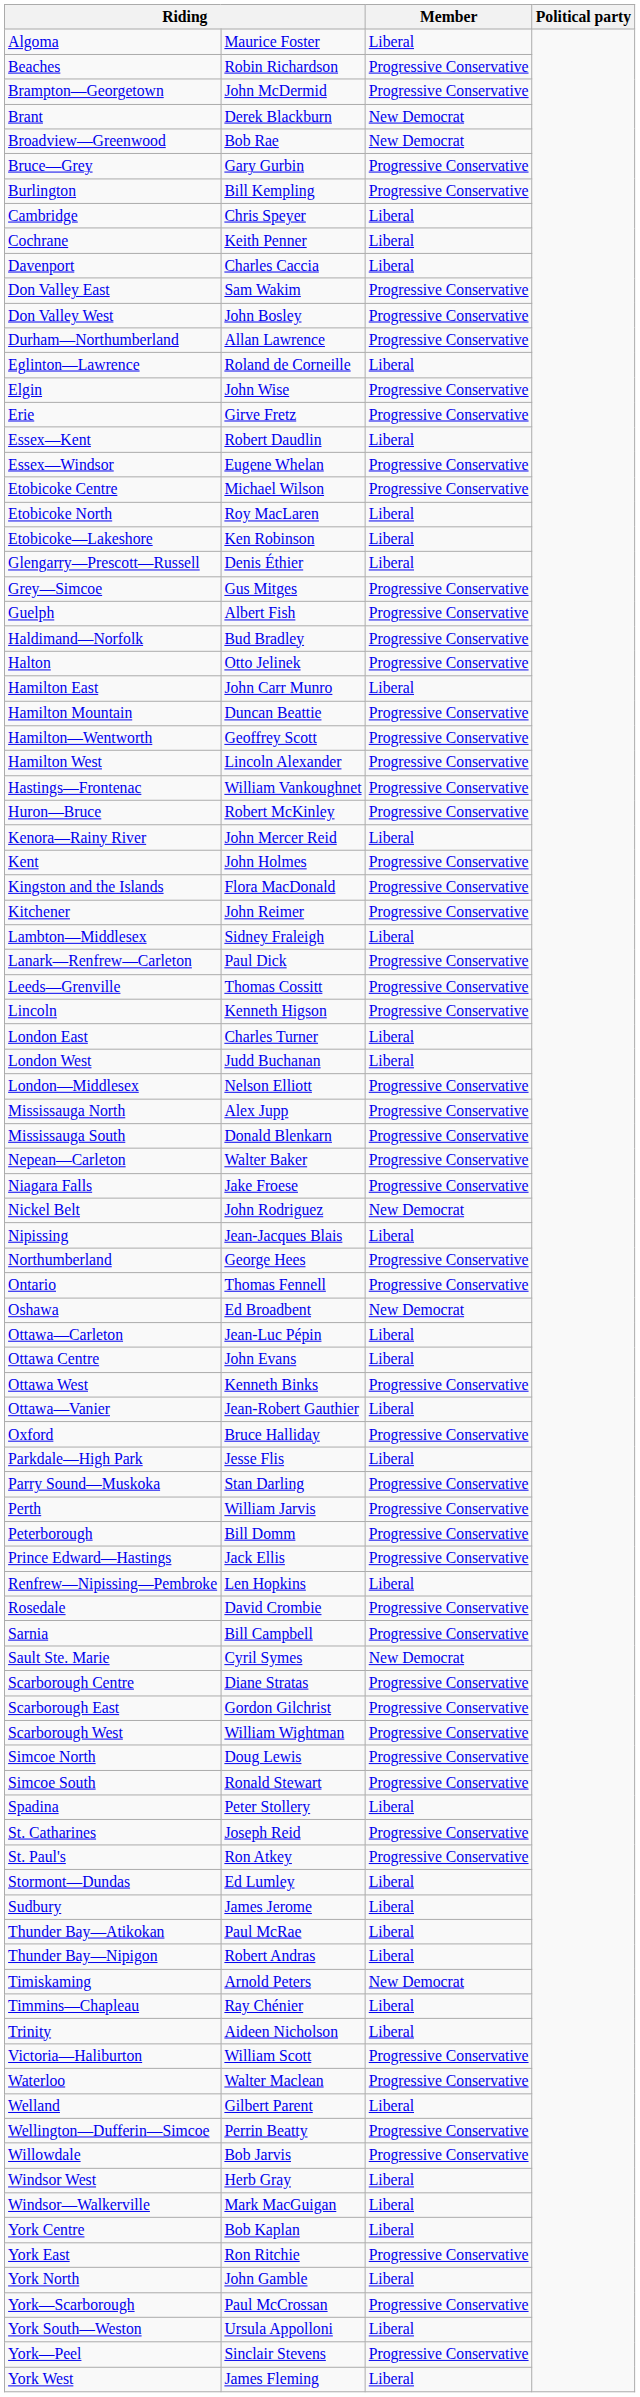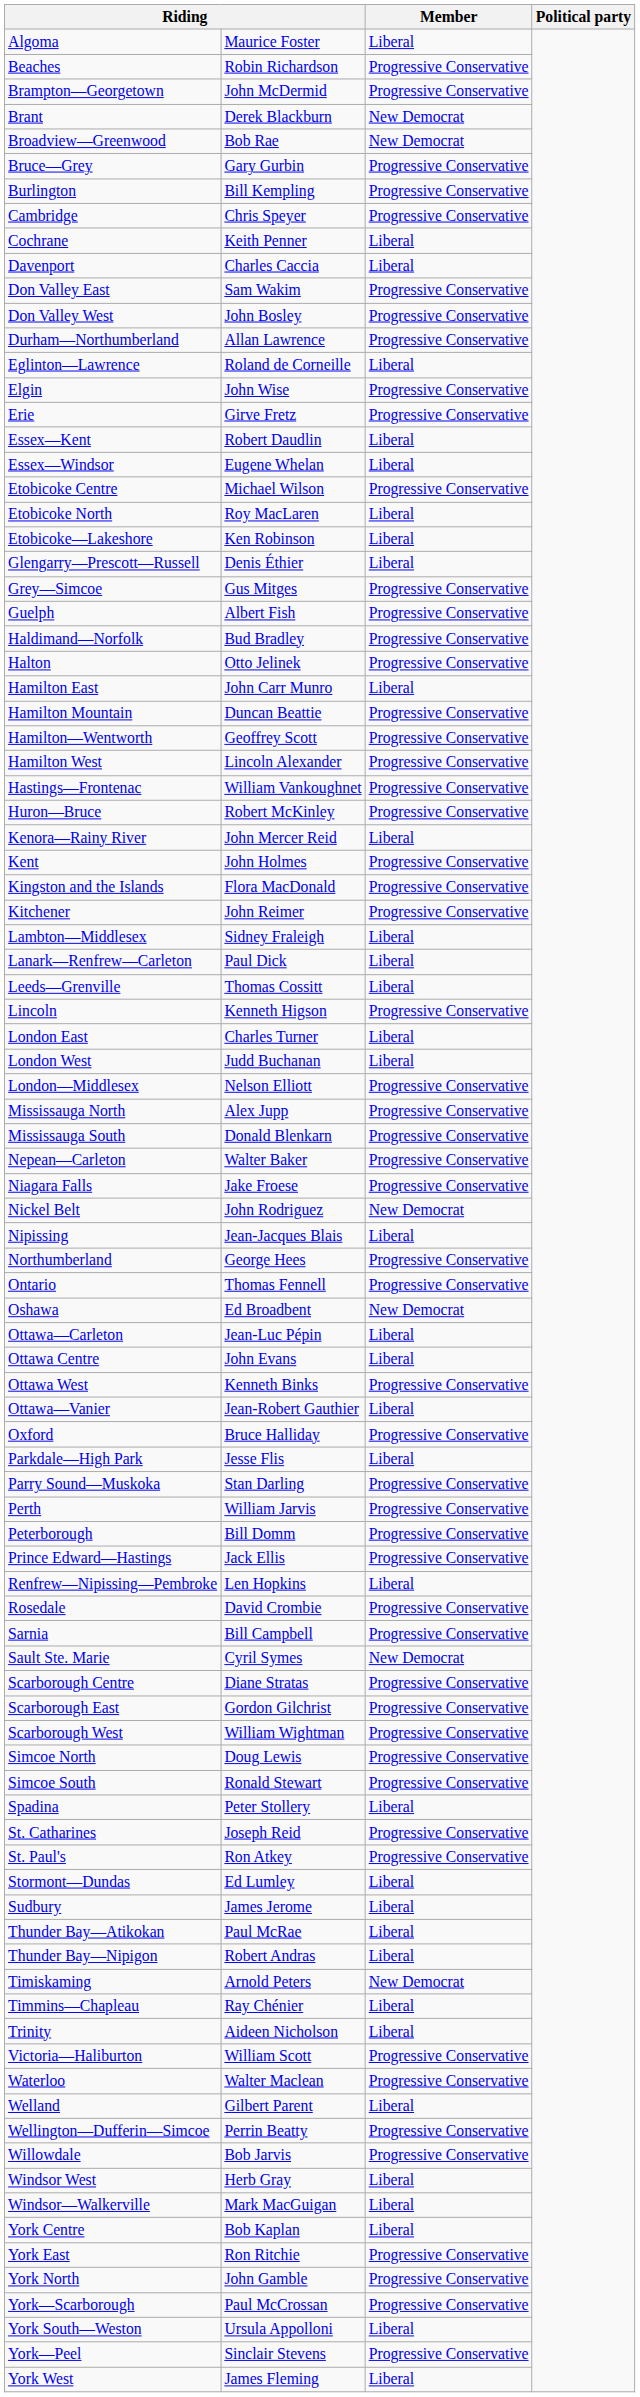 <table class="wikitable">
 <tr>
 <th colspan="2">Riding</th>
 <th>Member</th>
 <th>Political party</th>
 </tr>
 <tr>
 <td><a href='#'>Algoma</a></td>
 <td><a href='#'>Maurice Foster</a></td>
 <td><a href='#'>Liberal</a></td>
 </tr>
 <tr>
 <td><a href='#'>Beaches</a></td>
 <td><a href='#'>Robin Richardson</a></td>
 <td><a href='#'>Progressive Conservative</a></td>
 </tr>
 <tr>
 <td><a href='#'>Brampton—Georgetown</a></td>
 <td><a href='#'>John McDermid</a></td>
 <td><a href='#'>Progressive Conservative</a></td>
 </tr>
 <tr>
 <td><a href='#'>Brant</a></td>
 <td><a href='#'>Derek Blackburn</a></td>
 <td><a href='#'>New Democrat</a></td>
 </tr>
 <tr>
 <td><a href='#'>Broadview—Greenwood</a></td>
 <td><a href='#'>Bob Rae</a></td>
 <td><a href='#'>New Democrat</a></td>
 </tr>
 <tr>
 <td><a href='#'>Bruce—Grey</a></td>
 <td><a href='#'>Gary Gurbin</a></td>
 <td><a href='#'>Progressive Conservative</a></td>
 </tr>
 <tr>
 <td><a href='#'>Burlington</a></td>
 <td><a href='#'>Bill Kempling</a></td>
 <td><a href='#'>Progressive Conservative</a></td>
 </tr>
 <tr>
 <td><a href='#'>Cambridge</a></td>
 <td><a href='#'>Chris Speyer</a></td>
-<td><a href='#'>Liberal</a></td>
+<td><a href='#'>Progressive Conservative</a></td>
 </tr>
 <tr>
 <td><a href='#'>Cochrane</a></td>
 <td><a href='#'>Keith Penner</a></td>
 <td><a href='#'>Liberal</a></td>
 </tr>
 <tr>
 <td><a href='#'>Davenport</a></td>
 <td><a href='#'>Charles Caccia</a></td>
 <td><a href='#'>Liberal</a></td>
 </tr>
 <tr>
 <td><a href='#'>Don Valley East</a></td>
 <td><a href='#'>Sam Wakim</a></td>
 <td><a href='#'>Progressive Conservative</a></td>
 </tr>
 <tr>
 <td><a href='#'>Don Valley West</a></td>
 <td><a href='#'>John Bosley</a></td>
 <td><a href='#'>Progressive Conservative</a></td>
 </tr>
 <tr>
 <td><a href='#'>Durham—Northumberland</a></td>
 <td><a href='#'>Allan Lawrence</a></td>
 <td><a href='#'>Progressive Conservative</a></td>
 </tr>
 <tr>
 <td><a href='#'>Eglinton—Lawrence</a></td>
 <td><a href='#'>Roland de Corneille</a></td>
 <td><a href='#'>Liberal</a></td>
 </tr>
 <tr>
 <td><a href='#'>Elgin</a></td>
 <td><a href='#'>John Wise</a></td>
 <td><a href='#'>Progressive Conservative</a></td>
 </tr>
 <tr>
 <td><a href='#'>Erie</a></td>
 <td><a href='#'>Girve Fretz</a></td>
 <td><a href='#'>Progressive Conservative</a></td>
 </tr>
 <tr>
 <td><a href='#'>Essex—Kent</a></td>
 <td><a href='#'>Robert Daudlin</a></td>
 <td><a href='#'>Liberal</a></td>
 </tr>
 <tr>
 <td><a href='#'>Essex—Windsor</a></td>
 <td><a href='#'>Eugene Whelan</a></td>
-<td><a href='#'>Progressive Conservative</a></td>
+<td><a href='#'>Liberal</a></td>
 </tr>
 <tr>
 <td><a href='#'>Etobicoke Centre</a></td>
 <td><a href='#'>Michael Wilson</a></td>
 <td><a href='#'>Progressive Conservative</a></td>
 </tr>
 <tr>
 <td><a href='#'>Etobicoke North</a></td>
 <td><a href='#'>Roy MacLaren</a></td>
 <td><a href='#'>Liberal</a></td>
 </tr>
 <tr>
 <td><a href='#'>Etobicoke—Lakeshore</a></td>
 <td><a href='#'>Ken Robinson</a></td>
 <td><a href='#'>Liberal</a></td>
 </tr>
 <tr>
 <td><a href='#'>Glengarry—Prescott—Russell</a></td>
 <td><a href='#'>Denis Éthier</a></td>
 <td><a href='#'>Liberal</a></td>
 </tr>
 <tr>
 <td><a href='#'>Grey—Simcoe</a></td>
 <td><a href='#'>Gus Mitges</a></td>
 <td><a href='#'>Progressive Conservative</a></td>
 </tr>
 <tr>
 <td><a href='#'>Guelph</a></td>
 <td><a href='#'>Albert Fish</a></td>
 <td><a href='#'>Progressive Conservative</a></td>
 </tr>
 <tr>
 <td><a href='#'>Haldimand—Norfolk</a></td>
 <td><a href='#'>Bud Bradley</a></td>
 <td><a href='#'>Progressive Conservative</a></td>
 </tr>
 <tr>
 <td><a href='#'>Halton</a></td>
 <td><a href='#'>Otto Jelinek</a></td>
 <td><a href='#'>Progressive Conservative</a></td>
 </tr>
 <tr>
 <td><a href='#'>Hamilton East</a></td>
 <td><a href='#'>John Carr Munro</a></td>
 <td><a href='#'>Liberal</a></td>
 </tr>
 <tr>
 <td><a href='#'>Hamilton Mountain</a></td>
 <td><a href='#'>Duncan Beattie</a></td>
 <td><a href='#'>Progressive Conservative</a></td>
 </tr>
 <tr>
 <td><a href='#'>Hamilton—Wentworth</a></td>
 <td><a href='#'>Geoffrey Scott</a></td>
 <td><a href='#'>Progressive Conservative</a></td>
 </tr>
 <tr>
 <td><a href='#'>Hamilton West</a></td>
 <td><a href='#'>Lincoln Alexander</a></td>
 <td><a href='#'>Progressive Conservative</a></td>
 </tr>
 <tr>
 <td><a href='#'>Hastings—Frontenac</a></td>
 <td><a href='#'>William Vankoughnet</a></td>
 <td><a href='#'>Progressive Conservative</a></td>
 </tr>
 <tr>
 <td><a href='#'>Huron—Bruce</a></td>
 <td><a href='#'>Robert McKinley</a></td>
 <td><a href='#'>Progressive Conservative</a></td>
 </tr>
 <tr>
 <td><a href='#'>Kenora—Rainy River</a></td>
 <td><a href='#'>John Mercer Reid</a></td>
 <td><a href='#'>Liberal</a></td>
 </tr>
 <tr>
 <td><a href='#'>Kent</a></td>
 <td><a href='#'>John Holmes</a></td>
 <td><a href='#'>Progressive Conservative</a></td>
 </tr>
 <tr>
 <td><a href='#'>Kingston and the Islands</a></td>
 <td><a href='#'>Flora MacDonald</a></td>
 <td><a href='#'>Progressive Conservative</a></td>
 </tr>
 <tr>
 <td><a href='#'>Kitchener</a></td>
 <td><a href='#'>John Reimer</a></td>
 <td><a href='#'>Progressive Conservative</a></td>
 </tr>
 <tr>
 <td><a href='#'>Lambton—Middlesex</a></td>
 <td><a href='#'>Sidney Fraleigh</a></td>
 <td><a href='#'>Liberal</a></td>
 </tr>
 <tr>
 <td><a href='#'>Lanark—Renfrew—Carleton</a></td>
 <td><a href='#'>Paul Dick</a></td>
-<td><a href='#'>Progressive Conservative</a></td>
+<td><a href='#'>Liberal</a></td>
 </tr>
 <tr>
 <td><a href='#'>Leeds—Grenville</a></td>
 <td><a href='#'>Thomas Cossitt</a></td>
-<td><a href='#'>Progressive Conservative</a></td>
+<td><a href='#'>Liberal</a></td>
 </tr>
 <tr>
 <td><a href='#'>Lincoln</a></td>
 <td><a href='#'>Kenneth Higson</a></td>
 <td><a href='#'>Progressive Conservative</a></td>
 </tr>
 <tr>
 <td><a href='#'>London East</a></td>
 <td><a href='#'>Charles Turner</a></td>
 <td><a href='#'>Liberal</a></td>
 </tr>
 <tr>
 <td><a href='#'>London West</a></td>
 <td><a href='#'>Judd Buchanan</a></td>
 <td><a href='#'>Liberal</a></td>
 </tr>
 <tr>
 <td><a href='#'>London—Middlesex</a></td>
 <td><a href='#'>Nelson Elliott</a></td>
 <td><a href='#'>Progressive Conservative</a></td>
 </tr>
 <tr>
 <td><a href='#'>Mississauga North</a></td>
 <td><a href='#'>Alex Jupp</a></td>
 <td><a href='#'>Progressive Conservative</a></td>
 </tr>
 <tr>
 <td><a href='#'>Mississauga South</a></td>
 <td><a href='#'>Donald Blenkarn</a></td>
 <td><a href='#'>Progressive Conservative</a></td>
 </tr>
 <tr>
 <td><a href='#'>Nepean—Carleton</a></td>
 <td><a href='#'>Walter Baker</a></td>
 <td><a href='#'>Progressive Conservative</a></td>
 </tr>
 <tr>
 <td><a href='#'>Niagara Falls</a></td>
 <td><a href='#'>Jake Froese</a></td>
 <td><a href='#'>Progressive Conservative</a></td>
 </tr>
 <tr>
 <td><a href='#'>Nickel Belt</a></td>
 <td><a href='#'>John Rodriguez</a></td>
 <td><a href='#'>New Democrat</a></td>
 </tr>
 <tr>
 <td><a href='#'>Nipissing</a></td>
 <td><a href='#'>Jean-Jacques Blais</a></td>
 <td><a href='#'>Liberal</a></td>
 </tr>
 <tr>
 <td><a href='#'>Northumberland</a></td>
 <td><a href='#'>George Hees</a></td>
 <td><a href='#'>Progressive Conservative</a></td>
 </tr>
 <tr>
 <td><a href='#'>Ontario</a></td>
 <td><a href='#'>Thomas Fennell</a></td>
 <td><a href='#'>Progressive Conservative</a></td>
 </tr>
 <tr>
 <td><a href='#'>Oshawa</a></td>
 <td><a href='#'>Ed Broadbent</a></td>
 <td><a href='#'>New Democrat</a></td>
 </tr>
 <tr>
 <td><a href='#'>Ottawa—Carleton</a></td>
 <td><a href='#'>Jean-Luc Pépin</a></td>
 <td><a href='#'>Liberal</a></td>
 </tr>
 <tr>
 <td><a href='#'>Ottawa Centre</a></td>
 <td><a href='#'>John Evans</a></td>
 <td><a href='#'>Liberal</a></td>
 </tr>
 <tr>
 <td><a href='#'>Ottawa West</a></td>
 <td><a href='#'>Kenneth Binks</a></td>
 <td><a href='#'>Progressive Conservative</a></td>
 </tr>
 <tr>
 <td><a href='#'>Ottawa—Vanier</a></td>
 <td><a href='#'>Jean-Robert Gauthier</a></td>
 <td><a href='#'>Liberal</a></td>
 </tr>
 <tr>
 <td><a href='#'>Oxford</a></td>
 <td><a href='#'>Bruce Halliday</a></td>
 <td><a href='#'>Progressive Conservative</a></td>
 </tr>
 <tr>
 <td><a href='#'>Parkdale—High Park</a></td>
 <td><a href='#'>Jesse Flis</a></td>
 <td><a href='#'>Liberal</a></td>
 </tr>
 <tr>
 <td><a href='#'>Parry Sound—Muskoka</a></td>
 <td><a href='#'>Stan Darling</a></td>
 <td><a href='#'>Progressive Conservative</a></td>
 </tr>
 <tr>
 <td><a href='#'>Perth</a></td>
 <td><a href='#'>William Jarvis</a></td>
 <td><a href='#'>Progressive Conservative</a></td>
 </tr>
 <tr>
 <td><a href='#'>Peterborough</a></td>
 <td><a href='#'>Bill Domm</a></td>
 <td><a href='#'>Progressive Conservative</a></td>
 </tr>
 <tr>
 <td><a href='#'>Prince Edward—Hastings</a></td>
 <td><a href='#'>Jack Ellis</a></td>
 <td><a href='#'>Progressive Conservative</a></td>
 </tr>
 <tr>
 <td><a href='#'>Renfrew—Nipissing—Pembroke</a></td>
 <td><a href='#'>Len Hopkins</a></td>
 <td><a href='#'>Liberal</a></td>
 </tr>
 <tr>
 <td><a href='#'>Rosedale</a></td>
 <td><a href='#'>David Crombie</a></td>
 <td><a href='#'>Progressive Conservative</a></td>
 </tr>
 <tr>
 <td><a href='#'>Sarnia</a></td>
 <td><a href='#'>Bill Campbell</a></td>
 <td><a href='#'>Progressive Conservative</a></td>
 </tr>
 <tr>
 <td><a href='#'>Sault Ste. Marie</a></td>
 <td><a href='#'>Cyril Symes</a></td>
 <td><a href='#'>New Democrat</a></td>
 </tr>
 <tr>
 <td><a href='#'>Scarborough Centre</a></td>
 <td><a href='#'>Diane Stratas</a></td>
 <td><a href='#'>Progressive Conservative</a></td>
 </tr>
 <tr>
 <td><a href='#'>Scarborough East</a></td>
 <td><a href='#'>Gordon Gilchrist</a></td>
 <td><a href='#'>Progressive Conservative</a></td>
 </tr>
 <tr>
 <td><a href='#'>Scarborough West</a></td>
 <td><a href='#'>William Wightman</a></td>
 <td><a href='#'>Progressive Conservative</a></td>
 </tr>
 <tr>
 <td><a href='#'>Simcoe North</a></td>
 <td><a href='#'>Doug Lewis</a></td>
 <td><a href='#'>Progressive Conservative</a></td>
 </tr>
 <tr>
 <td><a href='#'>Simcoe South</a></td>
 <td><a href='#'>Ronald Stewart</a></td>
 <td><a href='#'>Progressive Conservative</a></td>
 </tr>
 <tr>
 <td><a href='#'>Spadina</a></td>
 <td><a href='#'>Peter Stollery</a></td>
 <td><a href='#'>Liberal</a></td>
 </tr>
 <tr>
 <td><a href='#'>St. Catharines</a></td>
 <td><a href='#'>Joseph Reid</a></td>
 <td><a href='#'>Progressive Conservative</a></td>
 </tr>
 <tr>
 <td><a href='#'>St. Paul's</a></td>
 <td><a href='#'>Ron Atkey</a></td>
 <td><a href='#'>Progressive Conservative</a></td>
 </tr>
 <tr>
 <td><a href='#'>Stormont—Dundas</a></td>
 <td><a href='#'>Ed Lumley</a></td>
 <td><a href='#'>Liberal</a></td>
 </tr>
 <tr>
 <td><a href='#'>Sudbury</a></td>
 <td><a href='#'>James Jerome</a></td>
 <td><a href='#'>Liberal</a></td>
 </tr>
 <tr>
 <td><a href='#'>Thunder Bay—Atikokan</a></td>
 <td><a href='#'>Paul McRae</a></td>
 <td><a href='#'>Liberal</a></td>
 </tr>
 <tr>
 <td><a href='#'>Thunder Bay—Nipigon</a></td>
 <td><a href='#'>Robert Andras</a></td>
 <td><a href='#'>Liberal</a></td>
 </tr>
 <tr>
 <td><a href='#'>Timiskaming</a></td>
 <td><a href='#'>Arnold Peters</a></td>
 <td><a href='#'>New Democrat</a></td>
 </tr>
 <tr>
 <td><a href='#'>Timmins—Chapleau</a></td>
 <td><a href='#'>Ray Chénier</a></td>
 <td><a href='#'>Liberal</a></td>
 </tr>
 <tr>
 <td><a href='#'>Trinity</a></td>
 <td><a href='#'>Aideen Nicholson</a></td>
 <td><a href='#'>Liberal</a></td>
 </tr>
 <tr>
 <td><a href='#'>Victoria—Haliburton</a></td>
 <td><a href='#'>William Scott</a></td>
 <td><a href='#'>Progressive Conservative</a></td>
 </tr>
 <tr>
 <td><a href='#'>Waterloo</a></td>
 <td><a href='#'>Walter Maclean</a></td>
 <td><a href='#'>Progressive Conservative</a></td>
 </tr>
 <tr>
 <td><a href='#'>Welland</a></td>
 <td><a href='#'>Gilbert Parent</a></td>
 <td><a href='#'>Liberal</a></td>
 </tr>
 <tr>
 <td><a href='#'>Wellington—Dufferin—Simcoe</a></td>
 <td><a href='#'>Perrin Beatty</a></td>
 <td><a href='#'>Progressive Conservative</a></td>
 </tr>
 <tr>
 <td><a href='#'>Willowdale</a></td>
 <td><a href='#'>Bob Jarvis</a></td>
 <td><a href='#'>Progressive Conservative</a></td>
 </tr>
 <tr>
 <td><a href='#'>Windsor West</a></td>
 <td><a href='#'>Herb Gray</a></td>
 <td><a href='#'>Liberal</a></td>
 </tr>
 <tr>
 <td><a href='#'>Windsor—Walkerville</a></td>
 <td><a href='#'>Mark MacGuigan</a></td>
 <td><a href='#'>Liberal</a></td>
 </tr>
 <tr>
 <td><a href='#'>York Centre</a></td>
 <td><a href='#'>Bob Kaplan</a></td>
 <td><a href='#'>Liberal</a></td>
 </tr>
 <tr>
 <td><a href='#'>York East</a></td>
 <td><a href='#'>Ron Ritchie</a></td>
 <td><a href='#'>Progressive Conservative</a></td>
 </tr>
 <tr>
 <td><a href='#'>York North</a></td>
 <td><a href='#'>John Gamble</a></td>
-<td><a href='#'>Liberal</a></td>
+<td><a href='#'>Progressive Conservative</a></td>
 </tr>
 <tr>
 <td><a href='#'>York—Scarborough</a></td>
 <td><a href='#'>Paul McCrossan</a></td>
 <td><a href='#'>Progressive Conservative</a></td>
 </tr>
 <tr>
 <td><a href='#'>York South—Weston</a></td>
 <td><a href='#'>Ursula Appolloni</a></td>
 <td><a href='#'>Liberal</a></td>
 </tr>
 <tr>
 <td><a href='#'>York—Peel</a></td>
 <td><a href='#'>Sinclair Stevens</a></td>
 <td><a href='#'>Progressive Conservative</a></td>
 </tr>
 <tr>
 <td><a href='#'>York West</a></td>
 <td><a href='#'>James Fleming</a></td>
 <td><a href='#'>Liberal</a></td>
 </tr>
 </table>
